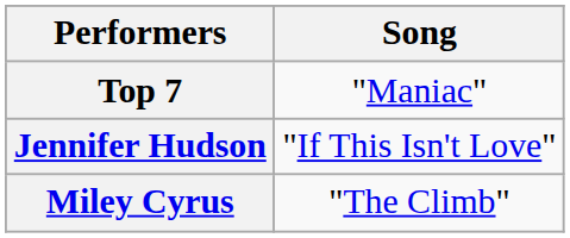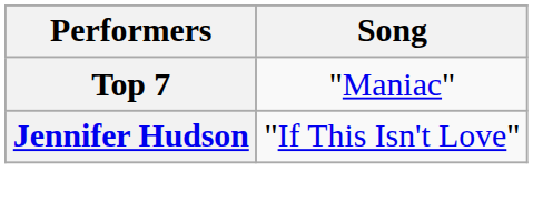 <table class="wikitable" style="text-align:center;">
 <tr>
 <th scope="col">Performers</th>
 <th scope="col">Song</th>
 </tr>
 <tr>
 <th scope="row">Top 7</th>
 <td>"<a href='#'>Maniac</a>"</td>
 </tr>
 <tr>
 <th scope="row"><a href='#'>Jennifer Hudson</a></th>
 <td>"<a href='#'>If This Isn't Love</a>"</td>
 </tr>
-<tr>
-<th scope="row"><a href='#'>Miley Cyrus</a></th>
-<td>"<a href='#'>The Climb</a>"</td>
-</tr>
 </table>
